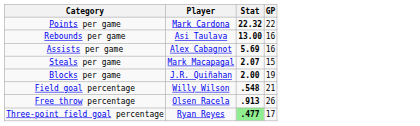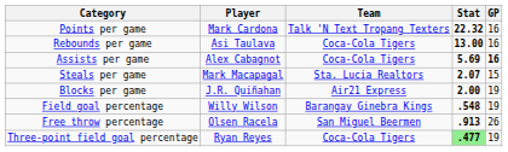 <table class="wikitable" style="text-align:center">
 <tr>
 <th>Category</th>
 <th>Player</th>
+<th>Team</th>
 <th>Stat</th>
 <th>GP</th>
 </tr>
 <tr>
 <td><a href='#'>Points</a> per game</td>
 <td><a href='#'>Mark Cardona</a></td>
+<td><a href='#'>Talk 'N Text Tropang Texters</a></td>
 <td><strong>22.32</strong></td>
-<td>22</td>
+<td>16</td>
 </tr>
 <tr>
 <td><a href='#'>Rebounds</a> per game</td>
 <td><a href='#'>Asi Taulava</a></td>
+<td><a href='#'>Coca-Cola Tigers</a></td>
 <td><strong>13.00</strong></td>
 <td>16</td>
 </tr>
 <tr>
 <td><a href='#'>Assists</a> per game</td>
 <td><a href='#'>Alex Cabagnot</a></td>
+<td><a href='#'>Coca-Cola Tigers</a></td>
 <td><strong>5.69</strong></td>
-<td>16</td>
+<td><strong>16</strong></td>
 </tr>
 <tr>
 <td><a href='#'>Steals</a> per game</td>
 <td><a href='#'>Mark Macapagal</a></td>
+<td><a href='#'>Sta. Lucia Realtors</a></td>
 <td><strong>2.07</strong></td>
 <td>15</td>
 </tr>
 <tr>
 <td><a href='#'>Blocks</a> per game</td>
 <td><a href='#'>J.R. Quiñahan</a></td>
+<td><a href='#'>Air21 Express</a></td>
 <td><strong>2.00</strong></td>
 <td>19</td>
 </tr>
 <tr>
 <td><a href='#'>Field goal</a> percentage</td>
 <td><a href='#'>Willy Wilson</a></td>
+<td><a href='#'>Barangay Ginebra Kings</a></td>
 <td><strong>.548</strong></td>
-<td>21</td>
+<td>19</td>
 </tr>
 <tr>
 <td><a href='#'>Free throw</a> percentage</td>
 <td><a href='#'>Olsen Racela</a></td>
+<td><a href='#'>San Miguel Beermen</a></td>
 <td><strong>.913</strong></td>
 <td>26</td>
 </tr>
 <tr>
 <td><a href='#'>Three-point field goal</a> percentage</td>
 <td><a href='#'>Ryan Reyes</a></td>
+<td><a href='#'>Coca-Cola Tigers</a></td>
 <td style="background: lightgreen;"><strong>.477</strong></td>
-<td>17</td>
+<td>19</td>
 </tr>
 </table>
